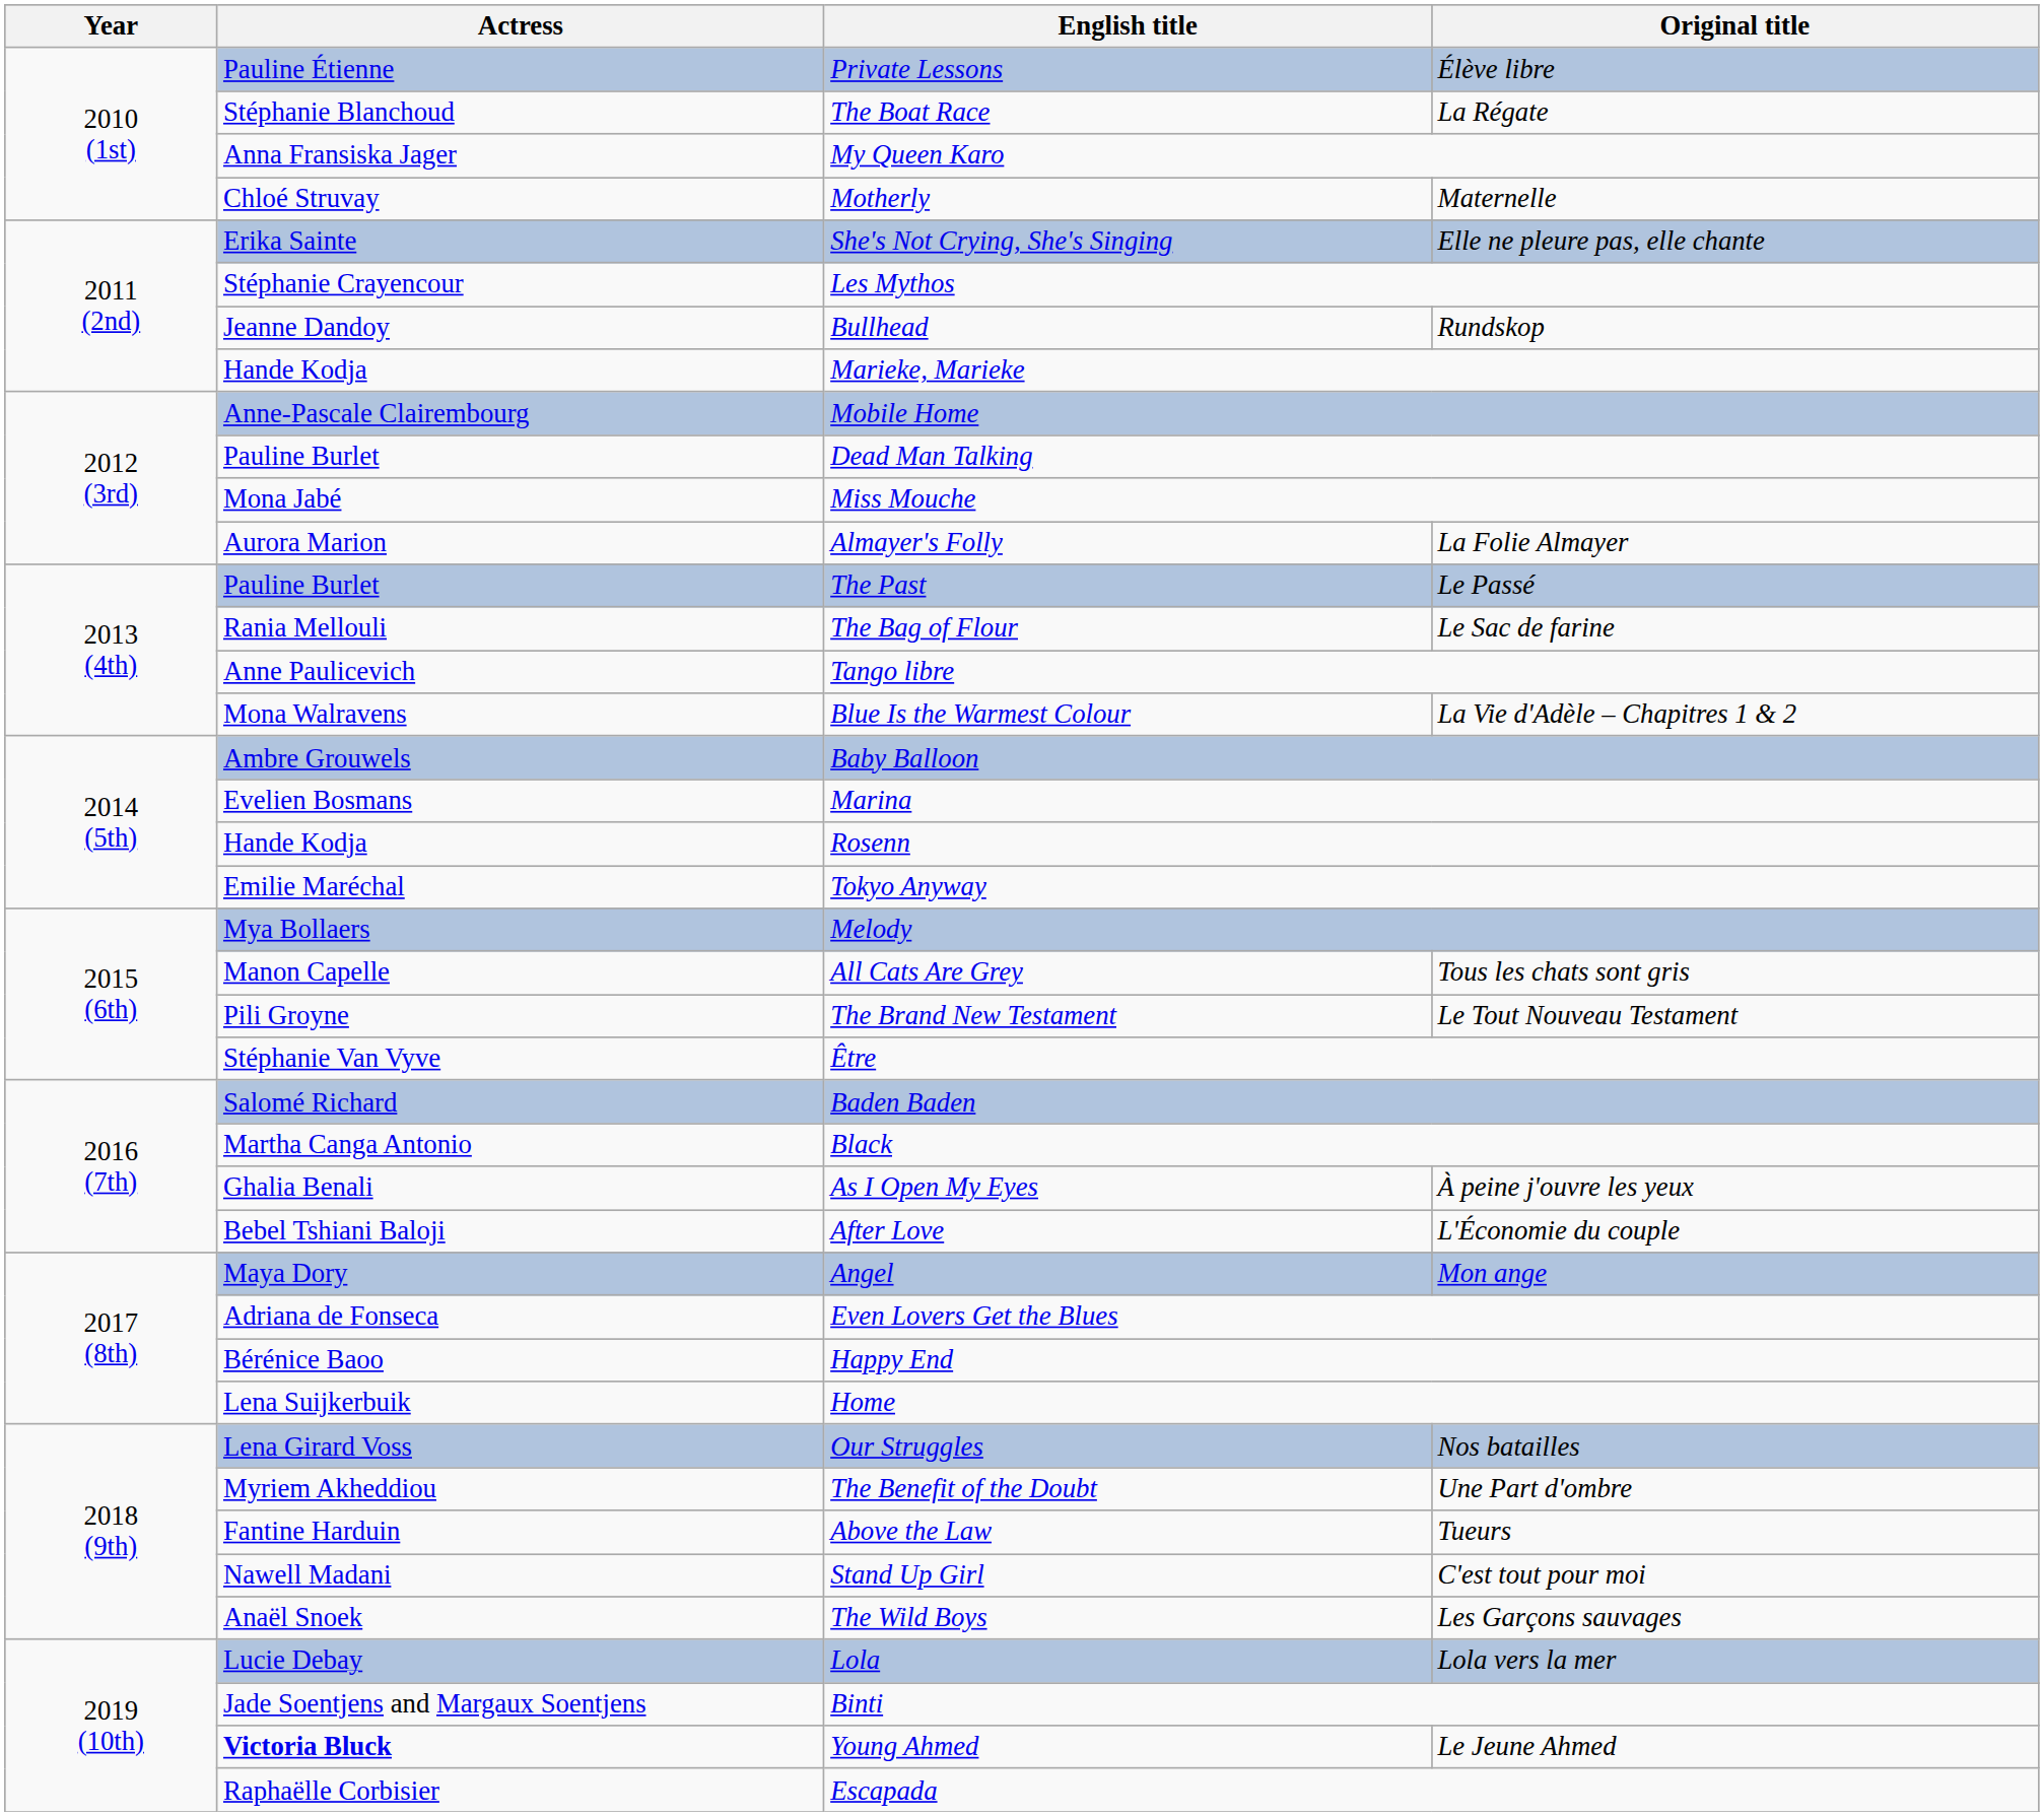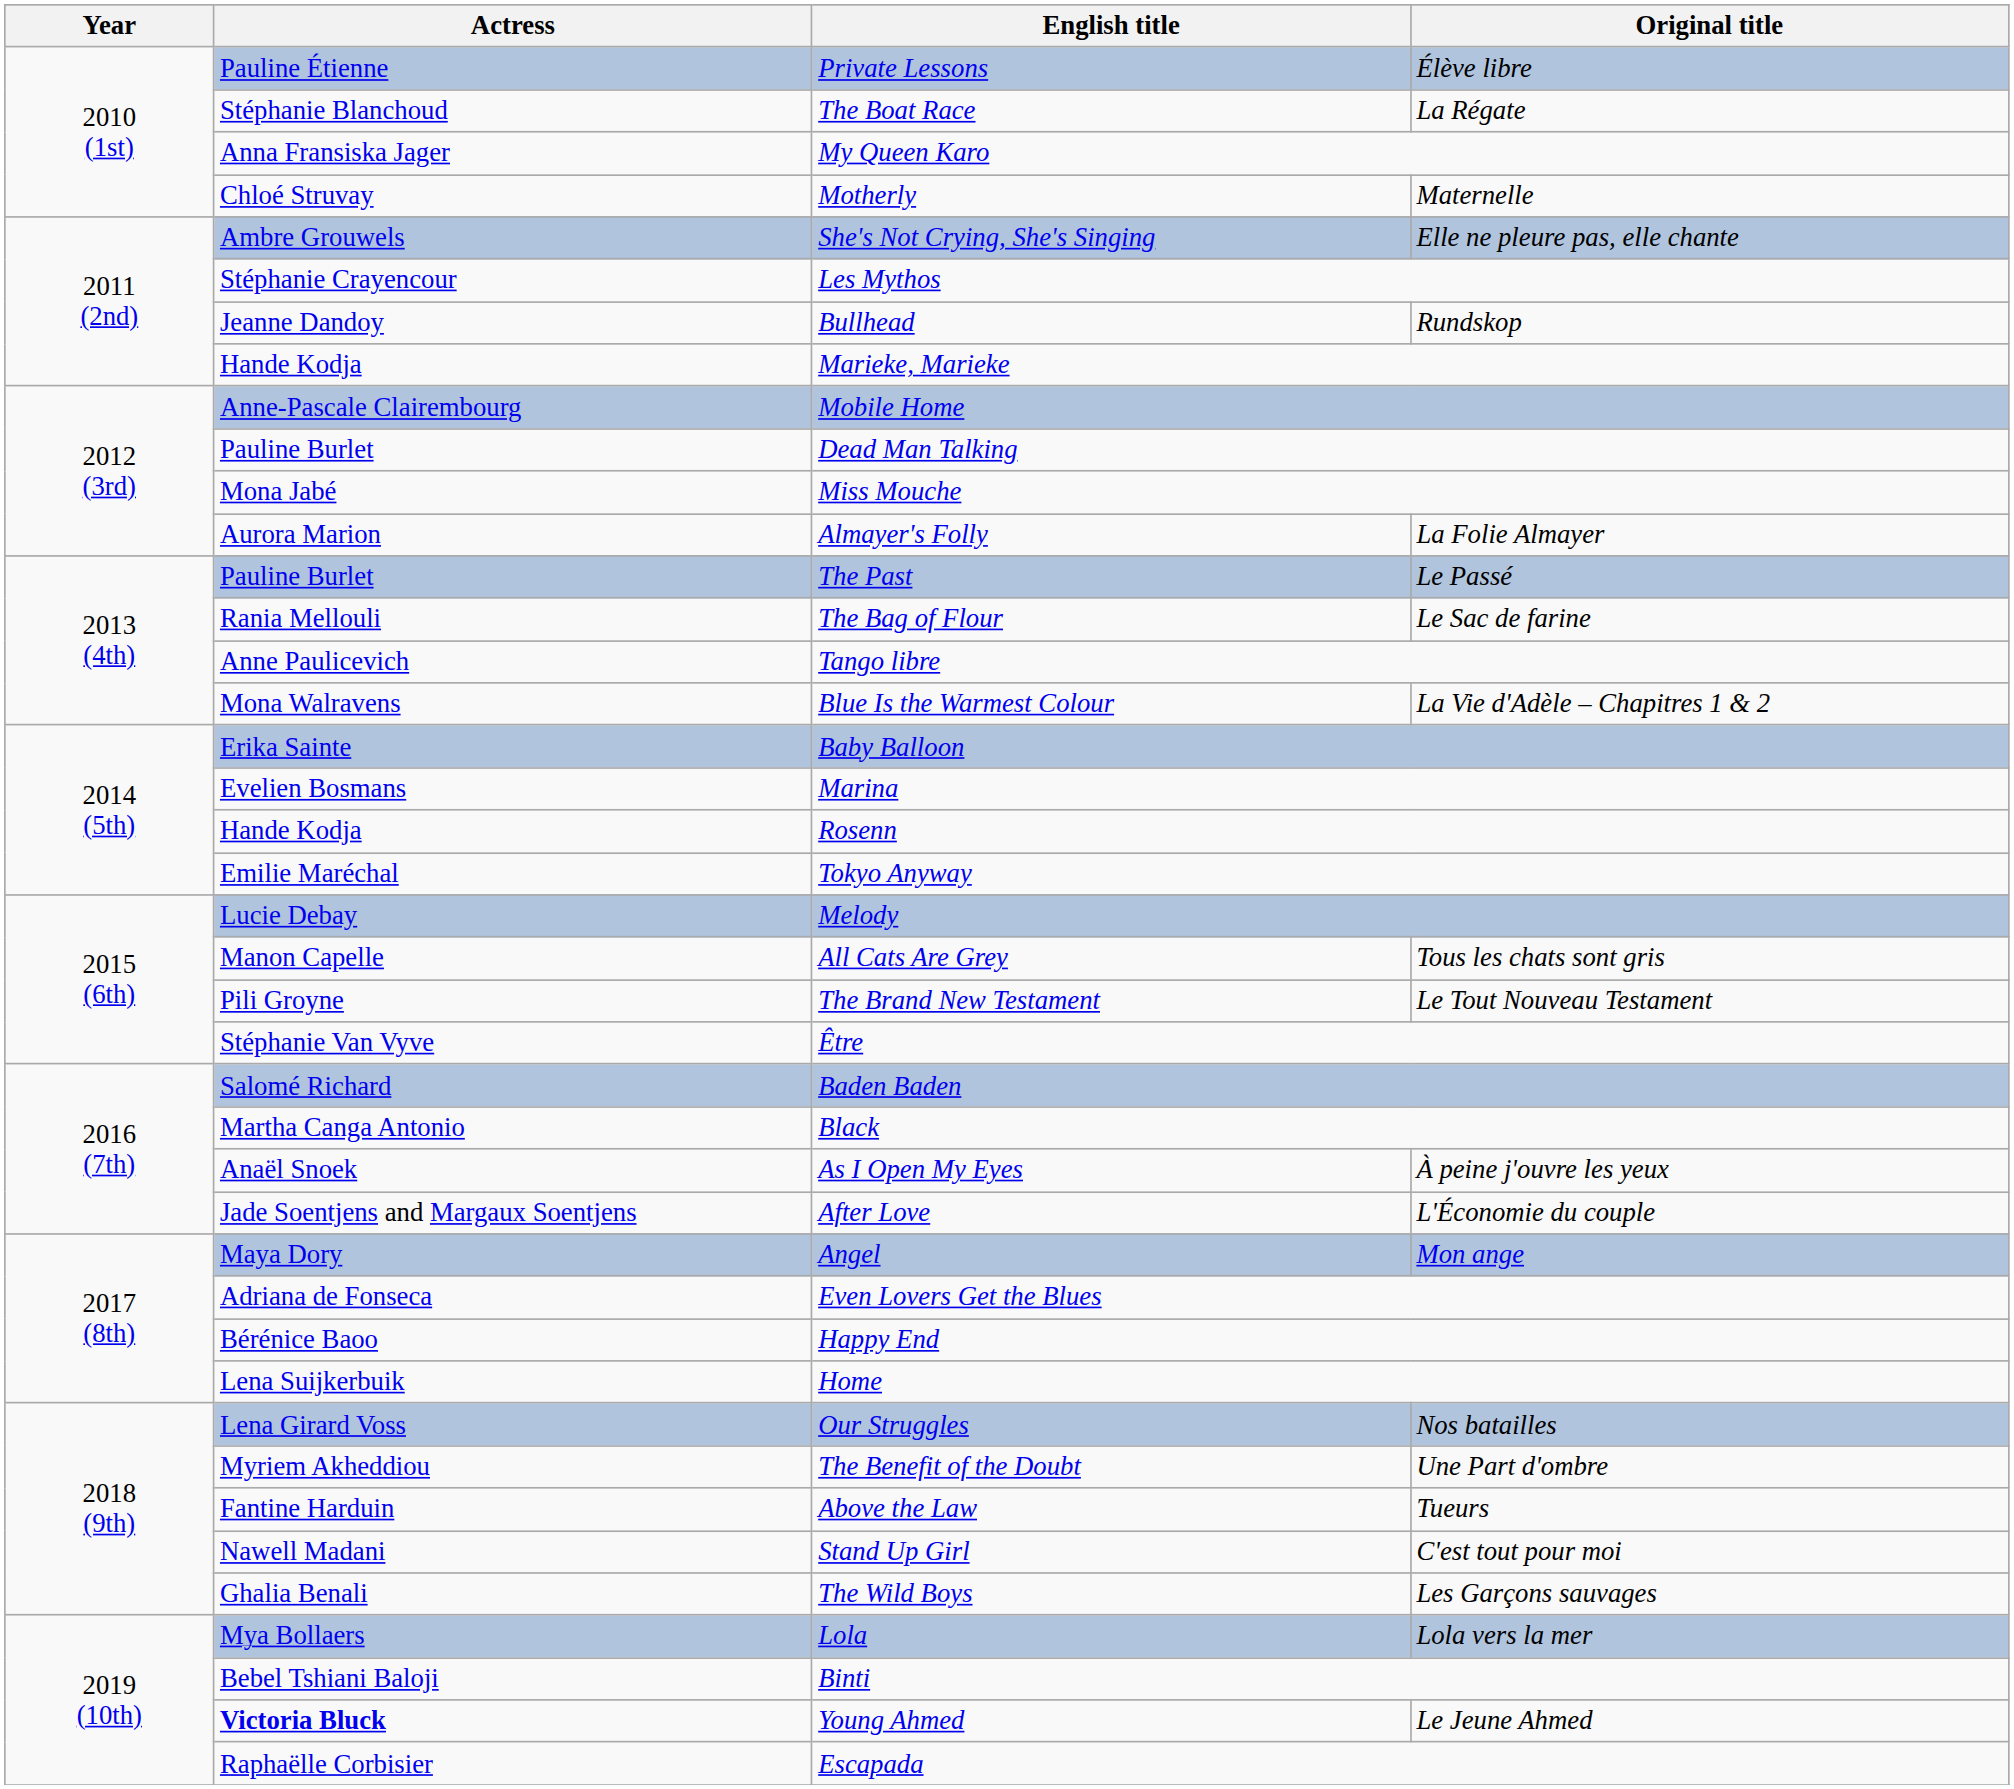 <table class="wikitable" width="95%" cellpadding="5">
 <tr>
 <th width="100"><strong>Year</strong></th>
 <th width="300"><strong>Actress</strong></th>
 <th width="300"><strong>English title</strong></th>
 <th width="300"><strong>Original title</strong></th>
 </tr>
 <tr>
 <td rowspan="4" style="text-align:center;">2010<br><a href='#'>(1st)</a></td>
 <td style="background:#B0C4DE;"><a href='#'>Pauline Étienne</a></td>
 <td style="background:#B0C4DE;"><em><a href='#'>Private Lessons</a></em></td>
 <td style="background:#B0C4DE;"><em>Élève libre</em></td>
 </tr>
 <tr>
 <td><a href='#'>Stéphanie Blanchoud</a></td>
 <td><em><a href='#'>The Boat Race</a></em></td>
 <td><em>La Régate</em></td>
 </tr>
 <tr>
 <td><a href='#'>Anna Fransiska Jager</a></td>
 <td colspan="2"><em><a href='#'>My Queen Karo</a></em></td>
 </tr>
 <tr>
 <td><a href='#'>Chloé Struvay</a></td>
 <td><em><a href='#'>Motherly</a></em></td>
 <td><em>Maternelle</em></td>
 </tr>
 <tr>
 <td rowspan="4" style="text-align:center;">2011<br><a href='#'>(2nd)</a></td>
-<td style="background:#B0C4DE;"><a href='#'>Erika Sainte</a></td>
+<td style="background:#B0C4DE;"><a href='#'>Ambre Grouwels</a></td>
 <td style="background:#B0C4DE;"><em><a href='#'>She's Not Crying, She's Singing</a></em></td>
 <td style="background:#B0C4DE;"><em>Elle ne pleure pas, elle chante</em></td>
 </tr>
 <tr>
 <td><a href='#'>Stéphanie Crayencour</a></td>
 <td colspan="2"><em><a href='#'>Les Mythos</a></em></td>
 </tr>
 <tr>
 <td><a href='#'>Jeanne Dandoy</a></td>
 <td><em><a href='#'>Bullhead</a></em></td>
 <td><em>Rundskop</em></td>
 </tr>
 <tr>
 <td><a href='#'>Hande Kodja</a></td>
 <td colspan="2"><em><a href='#'>Marieke, Marieke</a></em></td>
 </tr>
 <tr>
 <td rowspan="4" style="text-align:center;">2012<br><a href='#'>(3rd)</a></td>
 <td style="background:#B0C4DE;"><a href='#'>Anne-Pascale Clairembourg</a></td>
 <td style="background:#B0C4DE;" colspan="2"><em><a href='#'>Mobile Home</a></em></td>
 </tr>
 <tr>
 <td><a href='#'>Pauline Burlet</a></td>
 <td colspan="2"><em><a href='#'>Dead Man Talking</a></em></td>
 </tr>
 <tr>
 <td><a href='#'>Mona Jabé</a></td>
 <td colspan="2"><em><a href='#'>Miss Mouche</a></em></td>
 </tr>
 <tr>
 <td><a href='#'>Aurora Marion</a></td>
 <td><em><a href='#'>Almayer's Folly</a></em></td>
 <td><em>La Folie Almayer</em></td>
 </tr>
 <tr>
 <td rowspan="4" style="text-align:center;">2013<br><a href='#'>(4th)</a></td>
 <td style="background:#B0C4DE;"><a href='#'>Pauline Burlet</a></td>
 <td style="background:#B0C4DE;"><em><a href='#'>The Past</a></em></td>
 <td style="background:#B0C4DE;"><em>Le Passé</em></td>
 </tr>
 <tr>
 <td><a href='#'>Rania Mellouli</a></td>
 <td><em><a href='#'>The Bag of Flour</a></em></td>
 <td><em>Le Sac de farine</em></td>
 </tr>
 <tr>
 <td><a href='#'>Anne Paulicevich</a></td>
 <td colspan="2"><em><a href='#'>Tango libre</a></em></td>
 </tr>
 <tr>
 <td><a href='#'>Mona Walravens</a></td>
 <td><em><a href='#'>Blue Is the Warmest Colour</a></em></td>
 <td><em>La Vie d'Adèle – Chapitres 1 & 2</em></td>
 </tr>
 <tr>
 <td rowspan="4" style="text-align:center;">2014<br><a href='#'>(5th)</a></td>
-<td style="background:#B0C4DE;"><a href='#'>Ambre Grouwels</a></td>
+<td style="background:#B0C4DE;"><a href='#'>Erika Sainte</a></td>
 <td style="background:#B0C4DE;" colspan="2"><em><a href='#'>Baby Balloon</a></em></td>
 </tr>
 <tr>
 <td><a href='#'>Evelien Bosmans</a></td>
 <td colspan="2"><em><a href='#'>Marina</a></em></td>
 </tr>
 <tr>
 <td><a href='#'>Hande Kodja</a></td>
 <td colspan="2"><em><a href='#'>Rosenn</a></em></td>
 </tr>
 <tr>
 <td><a href='#'>Emilie Maréchal</a></td>
 <td colspan="2"><em><a href='#'>Tokyo Anyway</a></em></td>
 </tr>
 <tr>
 <td rowspan="4" style="text-align:center;">2015<br><a href='#'>(6th)</a></td>
-<td style="background:#B0C4DE;"><a href='#'>Mya Bollaers</a></td>
+<td style="background:#B0C4DE;"><a href='#'>Lucie Debay</a></td>
 <td style="background:#B0C4DE;" colspan="2"><em><a href='#'>Melody</a></em></td>
 </tr>
 <tr>
 <td><a href='#'>Manon Capelle</a></td>
 <td><em><a href='#'>All Cats Are Grey</a></em></td>
 <td><em>Tous les chats sont gris</em></td>
 </tr>
 <tr>
 <td><a href='#'>Pili Groyne</a></td>
 <td><em><a href='#'>The Brand New Testament</a></em></td>
 <td><em>Le Tout Nouveau Testament</em></td>
 </tr>
 <tr>
 <td><a href='#'>Stéphanie Van Vyve</a></td>
 <td colspan="2"><em><a href='#'>Être</a></em></td>
 </tr>
 <tr>
 <td rowspan="4" style="text-align:center;">2016<br><a href='#'>(7th)</a></td>
 <td style="background:#B0C4DE;"><a href='#'>Salomé Richard</a></td>
 <td style="background:#B0C4DE;" colspan="2"><em><a href='#'>Baden Baden</a></em></td>
 </tr>
 <tr>
 <td><a href='#'>Martha Canga Antonio</a></td>
 <td colspan="2"><em><a href='#'>Black</a></em></td>
 </tr>
 <tr>
-<td><a href='#'>Ghalia Benali</a></td>
+<td><a href='#'>Anaël Snoek</a></td>
 <td><em><a href='#'>As I Open My Eyes</a></em></td>
 <td><em>À peine j'ouvre les yeux</em></td>
 </tr>
 <tr>
-<td><a href='#'>Bebel Tshiani Baloji</a></td>
+<td><a href='#'>Jade Soentjens</a> and <a href='#'>Margaux Soentjens</a></td>
 <td><em><a href='#'>After Love</a></em></td>
 <td><em>L'Économie du couple</em></td>
 </tr>
 <tr>
 <td rowspan="4" style="text-align:center;">2017<br><a href='#'>(8th)</a></td>
 <td style="background:#B0C4DE;"><a href='#'>Maya Dory</a></td>
 <td style="background:#B0C4DE;"><em><a href='#'>Angel</a></em></td>
 <td style="background:#B0C4DE;"><em><a href='#'>Mon ange</a></em></td>
 </tr>
 <tr>
 <td><a href='#'>Adriana de Fonseca</a></td>
 <td colspan="2"><em><a href='#'>Even Lovers Get the Blues</a></em></td>
 </tr>
 <tr>
 <td><a href='#'>Bérénice Baoo</a></td>
 <td colspan="2"><em><a href='#'>Happy End</a></em></td>
 </tr>
 <tr>
 <td><a href='#'>Lena Suijkerbuik</a></td>
 <td colspan="2"><em><a href='#'>Home</a></em></td>
 </tr>
 <tr>
 <td rowspan="5" style="text-align:center;">2018<br><a href='#'>(9th)</a></td>
 <td style="background:#B0C4DE;"><a href='#'>Lena Girard Voss</a></td>
 <td style="background:#B0C4DE;"><em><a href='#'>Our Struggles</a></em></td>
 <td style="background:#B0C4DE;"><em>Nos batailles</em></td>
 </tr>
 <tr>
 <td><a href='#'>Myriem Akheddiou</a></td>
 <td><em><a href='#'>The Benefit of the Doubt</a></em></td>
 <td><em>Une Part d'ombre</em></td>
 </tr>
 <tr>
 <td><a href='#'>Fantine Harduin</a></td>
 <td><em><a href='#'>Above the Law</a></em></td>
 <td><em>Tueurs</em></td>
 </tr>
 <tr>
 <td><a href='#'>Nawell Madani</a></td>
 <td><em><a href='#'>Stand Up Girl</a></em></td>
 <td><em>C'est tout pour moi</em></td>
 </tr>
 <tr>
-<td><a href='#'>Anaël Snoek</a></td>
+<td><a href='#'>Ghalia Benali</a></td>
 <td><em><a href='#'>The Wild Boys</a></em></td>
 <td><em>Les Garçons sauvages</em></td>
 </tr>
 <tr>
 <td rowspan="4" style="text-align:center;">2019<br><a href='#'>(10th)</a></td>
-<td style="background:#B0C4DE;"><a href='#'>Lucie Debay</a></td>
+<td style="background:#B0C4DE;"><a href='#'>Mya Bollaers</a></td>
 <td style="background:#B0C4DE;"><em><a href='#'>Lola</a></em></td>
 <td style="background:#B0C4DE;"><em>Lola vers la mer</em></td>
 </tr>
 <tr>
-<td><a href='#'>Jade Soentjens</a> and <a href='#'>Margaux Soentjens</a></td>
+<td><a href='#'>Bebel Tshiani Baloji</a></td>
 <td colspan="2"><em><a href='#'>Binti</a></em></td>
 </tr>
 <tr>
 <td><strong><a href='#'>Victoria Bluck</a></strong></td>
 <td><em><a href='#'>Young Ahmed</a></em></td>
 <td><em>Le Jeune Ahmed</em></td>
 </tr>
 <tr>
 <td><a href='#'>Raphaëlle Corbisier</a></td>
 <td colspan="2"><em><a href='#'>Escapada</a></em></td>
 </tr>
 </table>
